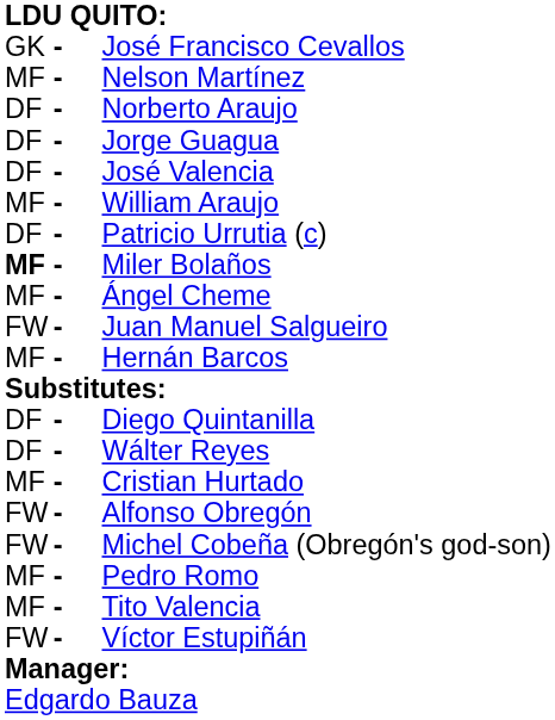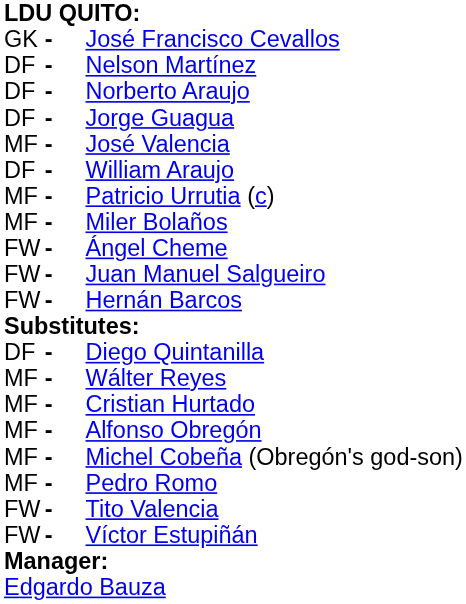 <table cellspacing="0" cellpadding="0" style="font-size: 90%">
 <tr>
 <td colspan="4"><strong>LDU QUITO:</strong></td>
 </tr>
 <tr>
 <th width=25></th>
 <th width=25></th>
 </tr>
 <tr>
 <td>GK</td>
 <td><strong>-</strong></td>
 <td> <a href='#'>José Francisco Cevallos</a></td>
 </tr>
 <tr>
-<td>MF</td>
+<td>DF</td>
 <td><strong>-</strong></td>
 <td> <a href='#'>Nelson Martínez</a></td>
 </tr>
 <tr>
 <td>DF</td>
 <td><strong>-</strong></td>
 <td> <a href='#'>Norberto Araujo</a></td>
 </tr>
 <tr>
 <td>DF</td>
 <td><strong>-</strong></td>
 <td> <a href='#'>Jorge Guagua</a></td>
 </tr>
 <tr>
-<td>DF</td>
+<td>MF</td>
 <td><strong>-</strong></td>
 <td> <a href='#'>José Valencia</a></td>
 </tr>
 <tr>
-<td>MF</td>
+<td>DF</td>
 <td><strong>-</strong></td>
 <td> <a href='#'>William Araujo</a></td>
 </tr>
 <tr>
-<td>DF</td>
+<td>MF</td>
 <td><strong>-</strong></td>
 <td> <a href='#'>Patricio Urrutia</a> (<a href='#'>c</a>)</td>
 </tr>
 <tr>
-<td><strong>MF</strong></td>
+<td>MF</td>
 <td><strong>-</strong></td>
 <td> <a href='#'>Miler Bolaños</a></td>
 </tr>
 <tr>
-<td>MF</td>
+<td>FW</td>
 <td><strong>-</strong></td>
 <td> <a href='#'>Ángel Cheme</a></td>
 </tr>
 <tr>
 <td>FW</td>
 <td><strong>-</strong></td>
 <td> <a href='#'>Juan Manuel Salgueiro</a></td>
 </tr>
 <tr>
-<td>MF</td>
+<td>FW</td>
 <td><strong>-</strong></td>
 <td> <a href='#'>Hernán Barcos</a></td>
 </tr>
 <tr>
 <td colspan=3><strong>Substitutes:</strong></td>
 </tr>
 <tr>
 <td>DF</td>
 <td><strong>-</strong></td>
 <td> <a href='#'>Diego Quintanilla</a></td>
 </tr>
 <tr>
-<td>DF</td>
+<td>MF</td>
 <td><strong>-</strong></td>
 <td> <a href='#'>Wálter Reyes</a></td>
 </tr>
 <tr>
 <td>MF</td>
 <td><strong>-</strong></td>
 <td> <a href='#'>Cristian Hurtado</a></td>
 </tr>
 <tr>
-<td>FW</td>
+<td>MF</td>
 <td><strong>-</strong></td>
 <td> <a href='#'>Alfonso Obregón</a></td>
 </tr>
 <tr>
-<td>FW</td>
+<td>MF</td>
 <td><strong>-</strong></td>
 <td> <a href='#'>Michel Cobeña</a> (Obregón's god-son)</td>
 </tr>
 <tr>
 <td>MF</td>
 <td><strong>-</strong></td>
 <td> <a href='#'>Pedro Romo</a></td>
 </tr>
 <tr>
-<td>MF</td>
+<td>FW</td>
 <td><strong>-</strong></td>
 <td> <a href='#'>Tito Valencia</a></td>
 </tr>
 <tr>
 <td>FW</td>
 <td><strong>-</strong></td>
 <td> <a href='#'>Víctor Estupiñán</a></td>
 </tr>
 <tr>
 <td colspan=3><strong>Manager:</strong></td>
 </tr>
 <tr>
 <td colspan=4> <a href='#'>Edgardo Bauza</a></td>
 </tr>
 </table>
